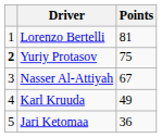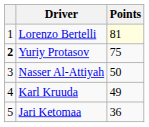 <table class="wikitable" style="font-size: 90%;">
 <tr>
 <th></th>
 <th>Driver</th>
 <th>Points</th>
 </tr>
 <tr>
 <td>1</td>
 <td> <a href='#'>Lorenzo Bertelli</a></td>
-<td>81</td>
+<td style="background: lightyellow;">81</td>
 </tr>
 <tr>
 <td><strong>2</strong></td>
 <td> <a href='#'>Yuriy Protasov</a></td>
 <td>75</td>
 </tr>
 <tr>
 <td>3</td>
 <td> <a href='#'>Nasser Al-Attiyah</a></td>
-<td>67</td>
+<td>50</td>
 </tr>
 <tr>
 <td>4</td>
 <td> <a href='#'>Karl Kruuda</a></td>
 <td>49</td>
 </tr>
 <tr>
 <td>5</td>
 <td> <a href='#'>Jari Ketomaa</a></td>
 <td>36</td>
 </tr>
 </table>
